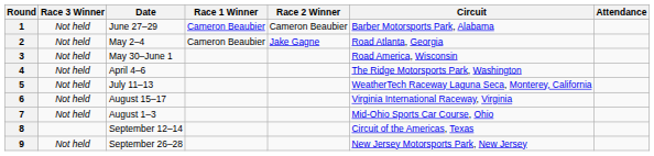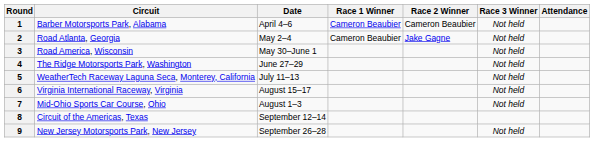 <table class="wikitable" style="font-size: 85%">
 <tr>
 <th>Round</th>
-<th>Race 3 Winner</th>
+<th>Circuit</th>
 <th>Date</th>
 <th>Race 1 Winner</th>
 <th>Race 2 Winner</th>
-<th>Circuit</th>
+<th>Race 3 Winner</th>
 <th>Attendance</th>
 </tr>
 <tr>
 <th>1</th>
-<td align="center"><em>Not held</em></td>
-<td>June 27–29</td>
+<td> <a href='#'>Barber Motorsports Park</a>, <a href='#'>Alabama</a></td>
+<td>April 4–6</td>
 <td> <a href='#'>Cameron Beaubier</a></td>
 <td> Cameron Beaubier</td>
-<td> <a href='#'>Barber Motorsports Park</a>, <a href='#'>Alabama</a></td>
+<td align="center"><em>Not held</em></td>
 <td></td>
 </tr>
 <tr>
 <th>2</th>
-<td align="center"><em>Not held</em></td>
+<td> <a href='#'>Road Atlanta</a>, <a href='#'>Georgia</a></td>
 <td>May 2–4</td>
 <td> Cameron Beaubier</td>
 <td> <a href='#'>Jake Gagne</a></td>
-<td> <a href='#'>Road Atlanta</a>, <a href='#'>Georgia</a></td>
+<td align="center"><em>Not held</em></td>
 <td></td>
 </tr>
 <tr>
 <th>3</th>
-<td align="center"><em>Not held</em></td>
+<td> <a href='#'>Road America</a>, <a href='#'>Wisconsin</a></td>
 <td>May 30–June 1</td>
 <td></td>
 <td></td>
-<td> <a href='#'>Road America</a>, <a href='#'>Wisconsin</a></td>
+<td align="center"><em>Not held</em></td>
 <td></td>
 </tr>
 <tr>
 <th>4</th>
-<td align="center"><em>Not held</em></td>
-<td>April 4–6</td>
+<td> <a href='#'>The Ridge Motorsports Park</a>, <a href='#'>Washington</a></td>
+<td>June 27–29</td>
 <td></td>
 <td></td>
-<td> <a href='#'>The Ridge Motorsports Park</a>, <a href='#'>Washington</a></td>
+<td align="center"><em>Not held</em></td>
 <td></td>
 </tr>
 <tr>
 <th>5</th>
-<td align="center"><em>Not held</em></td>
+<td> <a href='#'>WeatherTech Raceway Laguna Seca</a>, <a href='#'>Monterey, California</a></td>
 <td>July 11–13</td>
 <td></td>
 <td></td>
-<td> <a href='#'>WeatherTech Raceway Laguna Seca</a>, <a href='#'>Monterey, California</a></td>
+<td align="center"><em>Not held</em></td>
 <td></td>
 </tr>
 <tr>
 <th>6</th>
-<td align="center"><em>Not held</em></td>
+<td> <a href='#'>Virginia International Raceway</a>, <a href='#'>Virginia</a></td>
 <td>August 15–17</td>
 <td></td>
 <td></td>
-<td> <a href='#'>Virginia International Raceway</a>, <a href='#'>Virginia</a></td>
+<td align="center"><em>Not held</em></td>
 <td></td>
 </tr>
 <tr>
 <th>7</th>
-<td align="center"><em>Not held</em></td>
+<td> <a href='#'>Mid-Ohio Sports Car Course</a>, <a href='#'>Ohio</a></td>
 <td>August 1–3</td>
 <td></td>
 <td></td>
-<td> <a href='#'>Mid-Ohio Sports Car Course</a>, <a href='#'>Ohio</a></td>
+<td align="center"><em>Not held</em></td>
 <td></td>
 </tr>
 <tr>
 <th>8</th>
-<td></td>
+<td> <a href='#'>Circuit of the Americas</a>, <a href='#'>Texas</a></td>
 <td>September 12–14</td>
 <td></td>
 <td></td>
-<td> <a href='#'>Circuit of the Americas</a>, <a href='#'>Texas</a></td>
+<td></td>
 <td></td>
 </tr>
 <tr>
 <th>9</th>
-<td align="center"><em>Not held</em></td>
+<td> <a href='#'>New Jersey Motorsports Park</a>, <a href='#'>New Jersey</a></td>
 <td>September 26–28</td>
 <td></td>
 <td></td>
-<td> <a href='#'>New Jersey Motorsports Park</a>, <a href='#'>New Jersey</a></td>
+<td align="center"><em>Not held</em></td>
 <td></td>
 </tr>
 </table>
